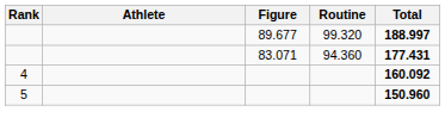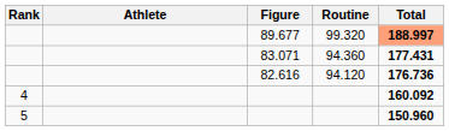 <table class=wikitable style="text-align:center">
 <tr>
 <th width=40>Rank</th>
 <th width=250>Athlete</th>
 <th width=75>Figure</th>
 <th width=75>Routine</th>
 <th width=75>Total</th>
 </tr>
 <tr>
 <td></td>
 <td align=left></td>
 <td>89.677</td>
 <td>99.320</td>
-<td><strong>188.997</strong></td>
+<td style="background: lightsalmon;"><strong>188.997</strong></td>
 </tr>
 <tr>
 <td></td>
 <td align=left></td>
 <td>83.071</td>
 <td>94.360</td>
 <td><strong>177.431</strong></td>
+</tr>
+<tr>
+<td></td>
+<td align=left></td>
+<td>82.616</td>
+<td>94.120</td>
+<td><strong>176.736</strong></td>
 </tr>
 <tr>
 <td>4</td>
 <td align=left></td>
 <td></td>
 <td></td>
 <td><strong>160.092</strong></td>
 </tr>
 <tr>
 <td>5</td>
 <td align=left></td>
 <td></td>
 <td></td>
 <td><strong>150.960</strong></td>
 </tr>
 </table>
